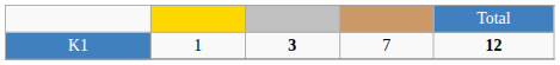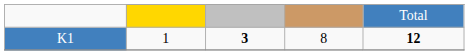 <table class="wikitable"  style="font-size:95%; text-align:center; border:gray solid 1px; width:40%;">
 <tr>
 <td rowspan="2" style="width:3%;"></td>
 </tr>
 <tr>
 <td style="width:2%;" bgcolor=gold></td>
 <td style="width:2%;" bgcolor=silver></td>
 <td style="width:2%;" bgcolor=cc9966></td>
 <td style="width:2%; background-color:#4180be; color:white;">Total</td>
 </tr>
 <tr>
 <td style="background-color:#4180be; color:white;">K1</td>
 <td>1</td>
 <td><strong>3</strong></td>
-<td>7</td>
+<td>8</td>
 <td><strong>12</strong></td>
 </tr>
 <tr>
 </tr>
 </table>
